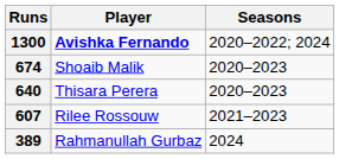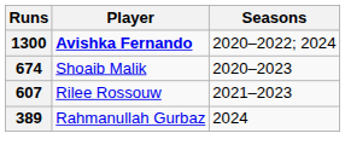 <table class="wikitable">
 <tr>
 <th>Runs</th>
 <th>Player</th>
 <th>Seasons</th>
 </tr>
 <tr>
 <th>1300</th>
 <td><strong><a href='#'>Avishka Fernando</a></strong></td>
 <td>2020–2022; 2024</td>
 </tr>
 <tr>
 <th>674</th>
 <td><a href='#'>Shoaib Malik</a></td>
 <td>2020–2023</td>
 </tr>
 <tr>
-<th>640</th>
-<td><a href='#'>Thisara Perera</a></td>
-<td>2020–2023</td>
-</tr>
-<tr>
 <th>607</th>
 <td><a href='#'>Rilee Rossouw</a></td>
 <td>2021–2023</td>
 </tr>
 <tr>
 <th>389</th>
 <td><a href='#'>Rahmanullah Gurbaz</a></td>
 <td>2024</td>
 </tr>
 </table>
